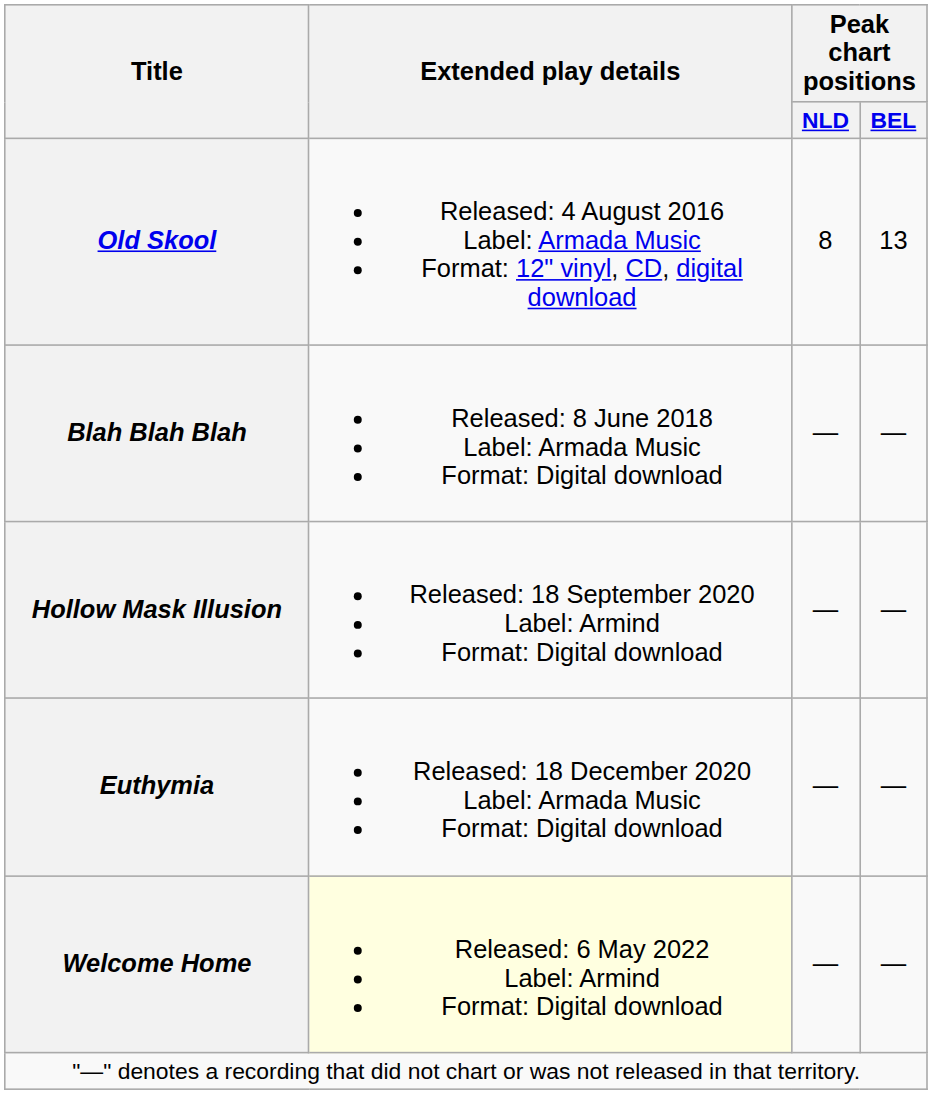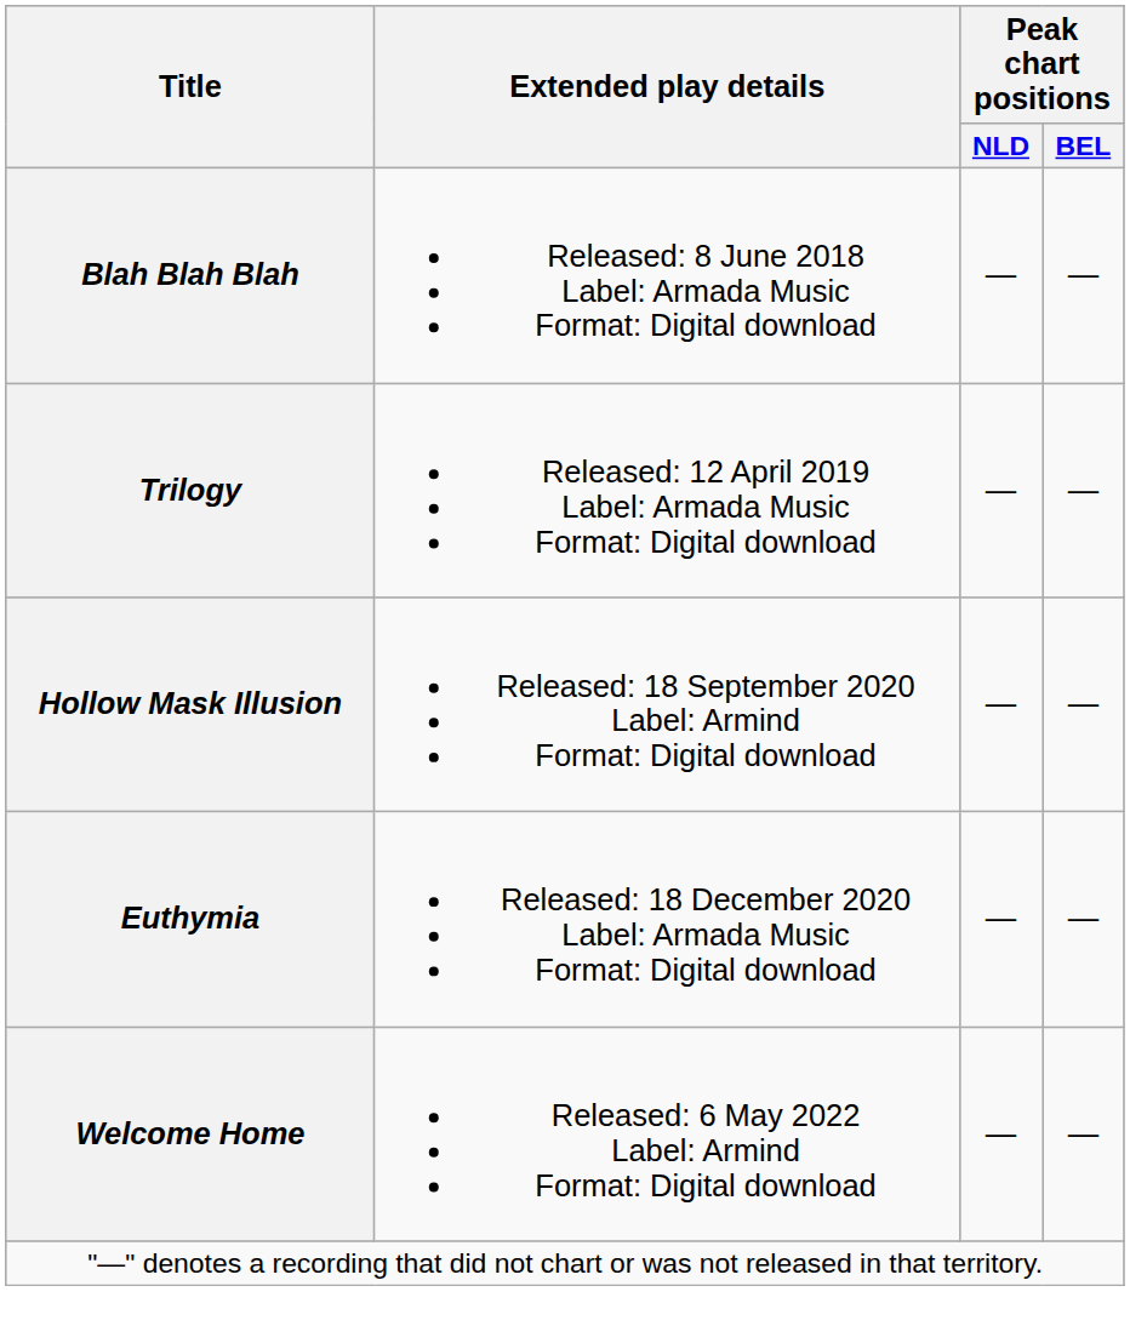 <table class="wikitable plainrowheaders" style="text-align:center;">
 <tr>
 <th scope="col" rowspan="2" style="width:11.5em;">Title</th>
 <th scope="col" rowspan="2" style="width:18.5em;">Extended play details</th>
 <th scope="col" colspan="2">Peak chart positions</th>
 </tr>
 <tr>
 <th scope="col" style="width:2.5em;font-size:90%;"><a href='#'>NLD</a><br></th>
 <th scope="col" style="width:2.5em;font-size:90%;"><a href='#'>BEL</a><br></th>
 </tr>
 <tr>
-<th scope="row"><em><a href='#'>Old Skool</a></em></th>
-<td><br><ul><li>Released: 4 August 2016</li><li>Label: <a href='#'>Armada Music</a></li><li>Format: <a href='#'>12" vinyl</a>, <a href='#'>CD</a>, <a href='#'>digital download</a></li></ul></td>
-<td>8</td>
-<td>13</td>
+<th scope="row"><em>Blah Blah Blah</em></th>
+<td><br><ul><li>Released: 8 June 2018</li><li>Label: Armada Music</li><li>Format: Digital download</li></ul></td>
+<td>—</td>
+<td>—</td>
 </tr>
 <tr>
-<th scope="row"><em>Blah Blah Blah</em></th>
-<td><br><ul><li>Released: 8 June 2018</li><li>Label: Armada Music</li><li>Format: Digital download</li></ul></td>
+<th scope="row"><em>Trilogy</em><br></th>
+<td><br><ul><li>Released: 12 April 2019</li><li>Label: Armada Music</li><li>Format: Digital download</li></ul></td>
 <td>—</td>
 <td>—</td>
 </tr>
 <tr>
 <th scope="row"><em>Hollow Mask Illusion</em><br></th>
 <td><br><ul><li>Released: 18 September 2020</li><li>Label: Armind</li><li>Format: Digital download</li></ul></td>
 <td>—</td>
 <td>—</td>
 </tr>
 <tr>
 <th scope="row"><em>Euthymia</em></th>
 <td><br><ul><li>Released: 18 December 2020</li><li>Label: Armada Music</li><li>Format: Digital download</li></ul></td>
 <td>—</td>
 <td>—</td>
 </tr>
 <tr>
 <th scope="row"><em>Welcome Home</em><br></th>
-<td style="background: lightyellow;"><br><ul><li>Released: 6 May 2022</li><li>Label: Armind</li><li>Format: Digital download</li></ul></td>
+<td><br><ul><li>Released: 6 May 2022</li><li>Label: Armind</li><li>Format: Digital download</li></ul></td>
 <td>—</td>
 <td>—</td>
 </tr>
 <tr>
 <td colspan="4" style="font-size:90%">"—" denotes a recording that did not chart or was not released in that territory.</td>
 </tr>
 </table>
